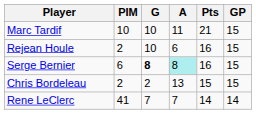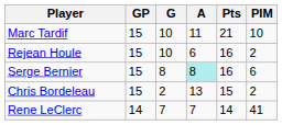 <table class="wikitable">
 <tr>
 <th bgcolor="#DDDDFF" width="40%">Player</th>
-<th bgcolor="#DDDDFF" width="10%">PIM</th>
+<th bgcolor="#DDDDFF" width="10%">GP</th>
 <th bgcolor="#DDDDFF" width="10%">G</th>
 <th bgcolor="#DDDDFF" width="10%">A</th>
 <th bgcolor="#DDDDFF" width="10%">Pts</th>
-<th bgcolor="#DDDDFF" width="10%">GP</th>
+<th bgcolor="#DDDDFF" width="10%">PIM</th>
 </tr>
 <tr>
 <td><a href='#'>Marc Tardif</a></td>
-<td>10</td>
+<td>15</td>
 <td>10</td>
 <td>11</td>
 <td>21</td>
-<td>15</td>
+<td>10</td>
 </tr>
 <tr>
 <td><a href='#'>Rejean Houle</a></td>
-<td>2</td>
+<td>15</td>
 <td>10</td>
 <td>6</td>
 <td>16</td>
-<td>15</td>
+<td>2</td>
 </tr>
 <tr>
 <td><a href='#'>Serge Bernier</a></td>
-<td>6</td>
-<td><strong>8</strong></td>
+<td>15</td>
+<td>8</td>
 <td style="background: paleturquoise;">8</td>
 <td>16</td>
-<td>15</td>
+<td>6</td>
 </tr>
 <tr>
 <td><a href='#'>Chris Bordeleau</a></td>
-<td>2</td>
+<td>15</td>
 <td>2</td>
 <td>13</td>
 <td>15</td>
-<td>15</td>
+<td>2</td>
 </tr>
 <tr>
 <td><a href='#'>Rene LeClerc</a></td>
-<td>41</td>
+<td>14</td>
 <td>7</td>
 <td>7</td>
 <td>14</td>
-<td>14</td>
+<td>41</td>
 </tr>
 </table>
